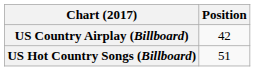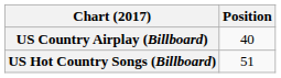 <table class="wikitable sortable plainrowheaders" style="text-align:center">
 <tr>
 <th scope="col">Chart (2017)</th>
 <th scope="col">Position</th>
 </tr>
 <tr>
 <th scope="row">US Country Airplay (<em>Billboard</em>)</th>
-<td>42</td>
+<td>40</td>
 </tr>
 <tr>
 <th scope="row">US Hot Country Songs (<em>Billboard</em>)</th>
 <td>51</td>
 </tr>
 </table>
